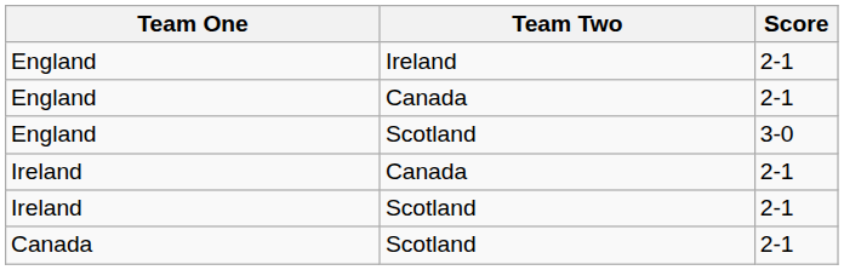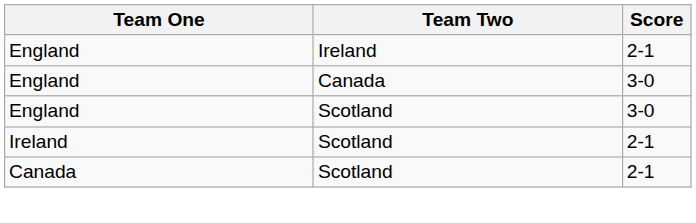 <table class="wikitable">
 <tr>
 <th width=250>Team One</th>
 <th width=250>Team Two</th>
 <th width=50>Score</th>
 </tr>
 <tr>
 <td> England</td>
 <td> Ireland</td>
 <td>2-1</td>
 </tr>
 <tr>
 <td> England</td>
 <td> Canada</td>
-<td>2-1</td>
+<td>3-0</td>
 </tr>
 <tr>
 <td> England</td>
 <td> Scotland</td>
 <td>3-0</td>
-</tr>
-<tr>
-<td> Ireland</td>
-<td> Canada</td>
-<td>2-1</td>
 </tr>
 <tr>
 <td> Ireland</td>
 <td> Scotland</td>
 <td>2-1</td>
 </tr>
 <tr>
 <td> Canada</td>
 <td> Scotland</td>
 <td>2-1</td>
 </tr>
 </table>
